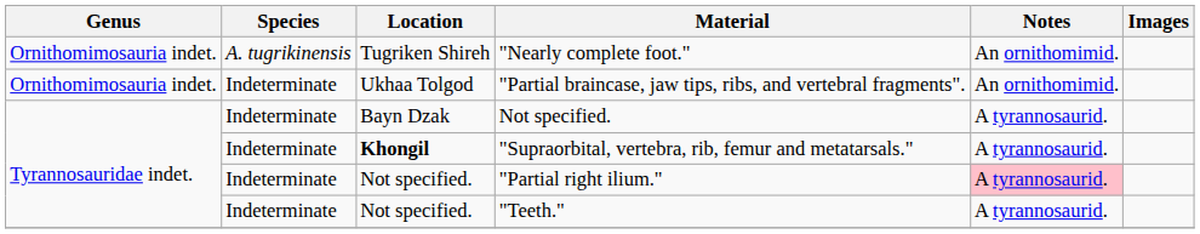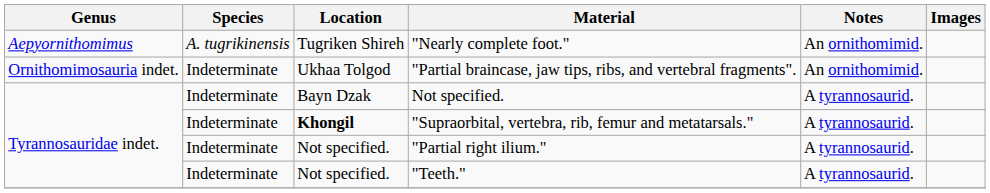 <table class="wikitable sortable">
 <tr>
 <th>Genus</th>
 <th>Species</th>
 <th>Location</th>
 <th>Material</th>
 <th>Notes</th>
 <th>Images</th>
 </tr>
 <tr>
-<td><a href='#'>Ornithomimosauria</a> indet.</td>
+<td><em><a href='#'>Aepyornithomimus</a></em></td>
 <td><em>A. tugrikinensis</em></td>
 <td>Tugriken Shireh</td>
 <td>"Nearly complete foot."</td>
 <td>An <a href='#'>ornithomimid</a>.</td>
 <td></td>
 </tr>
 <tr>
 <td><a href='#'>Ornithomimosauria</a> indet.</td>
 <td>Indeterminate</td>
 <td>Ukhaa Tolgod</td>
 <td>"Partial braincase, jaw tips, ribs, and vertebral fragments".</td>
 <td>An <a href='#'>ornithomimid</a>.</td>
 <td></td>
 </tr>
 <tr>
 <td rowspan="4"><br><a href='#'>Tyrannosauridae</a> indet.</td>
 <td>Indeterminate</td>
 <td>Bayn Dzak</td>
 <td>Not specified.</td>
 <td>A <a href='#'>tyrannosaurid</a>.</td>
 <td></td>
 </tr>
 <tr>
 <td>Indeterminate</td>
 <td><strong>Khongil</strong></td>
 <td>"Supraorbital, vertebra, rib, femur and metatarsals."</td>
 <td>A <a href='#'>tyrannosaurid</a>.</td>
 <td></td>
 </tr>
 <tr>
 <td>Indeterminate</td>
 <td>Not specified.</td>
 <td>"Partial right ilium."</td>
-<td style="background: pink;">A <a href='#'>tyrannosaurid</a>.</td>
+<td>A <a href='#'>tyrannosaurid</a>.</td>
 <td></td>
 </tr>
 <tr>
 <td>Indeterminate</td>
 <td>Not specified.</td>
 <td>"Teeth."</td>
 <td>A <a href='#'>tyrannosaurid</a>.</td>
 <td></td>
 </tr>
 <tr>
 </tr>
 </table>
